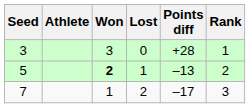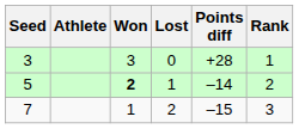 <table class="wikitable">
 <tr>
 <th>Seed</th>
 <th>Athlete</th>
 <th>Won</th>
 <th>Lost</th>
 <th>Points<br>diff</th>
 <th>Rank</th>
 </tr>
 <tr bgcolor="#ccffcc">
 <td align="center">3</td>
 <td><strong></td>
 <td align="center">3</td>
 <td align="center">0</td>
 <td align="center">+28</td>
 <td align="center">1</td>
 </tr>
 <tr bgcolor="#ccffcc">
 <td align="center">5</td>
 <td></strong></td>
 <td align="center"><strong>2</strong></td>
 <td align="center">1</td>
-<td align="center">–13</td>
+<td align="center">–14</td>
 <td align="center">2</td>
 </tr>
 <tr>
 <td align="center">7</td>
 <td></td>
 <td align="center">1</td>
 <td align="center">2</td>
-<td align="center">–17</td>
+<td align="center">–15</td>
 <td align="center">3</td>
 </tr>
 </table>
